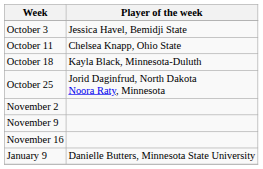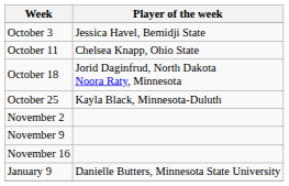 <table class="wikitable">
 <tr>
 <th>Week</th>
 <th>Player of the week</th>
 </tr>
 <tr>
 </tr>
 <tr>
 <td>October 3</td>
 <td>Jessica Havel, Bemidji State</td>
 </tr>
 <tr>
 <td>October 11</td>
 <td>Chelsea Knapp, Ohio State</td>
 </tr>
 <tr>
 <td>October 18</td>
-<td>Kayla Black, Minnesota-Duluth</td>
+<td>Jorid Daginfrud, North Dakota<br><a href='#'>Noora Raty</a>, Minnesota</td>
 </tr>
 <tr>
 <td>October 25</td>
-<td>Jorid Daginfrud, North Dakota<br><a href='#'>Noora Raty</a>, Minnesota</td>
+<td>Kayla Black, Minnesota-Duluth</td>
 </tr>
 <tr>
 <td>November 2</td>
 <td></td>
 </tr>
 <tr>
 <td>November 9</td>
 <td></td>
 </tr>
 <tr>
 <td>November 16</td>
 <td></td>
 </tr>
 <tr>
 <td>January 9</td>
 <td>Danielle Butters, Minnesota State University</td>
 </tr>
 <tr>
 </tr>
 </table>
